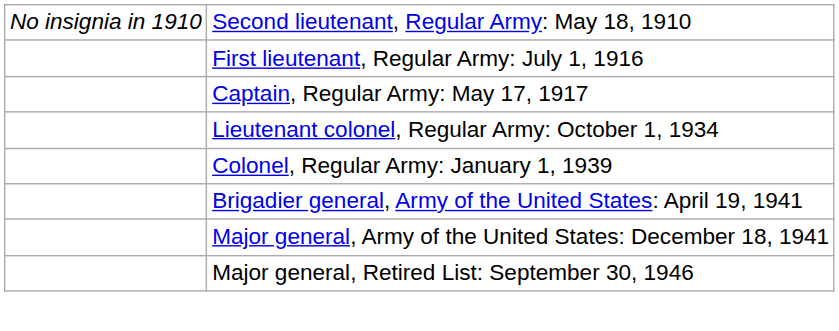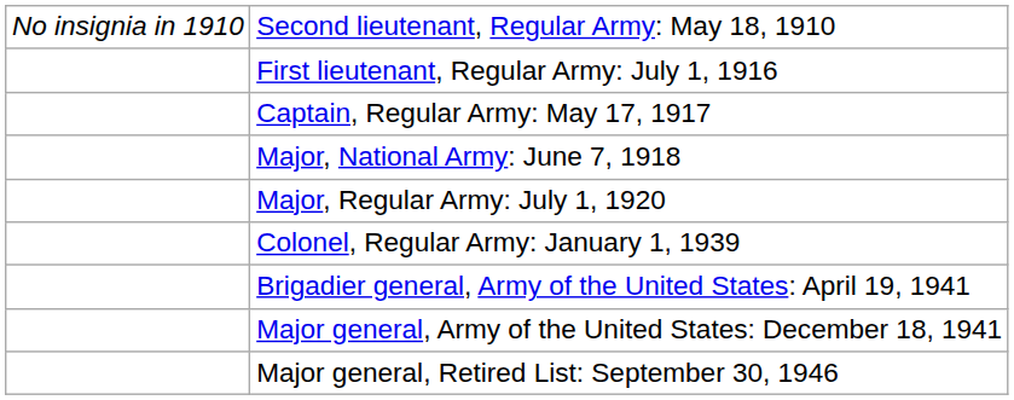 <table class="wikitable" style="background:white">
 <tr>
 <td align="center"><em>No insignia in 1910</em></td>
 <td><a href='#'>Second lieutenant</a>, <a href='#'>Regular Army</a>: May 18, 1910</td>
 </tr>
 <tr>
 <td align="center"></td>
 <td><a href='#'>First lieutenant</a>, Regular Army: July 1, 1916</td>
 </tr>
 <tr>
 <td align="center"></td>
 <td><a href='#'>Captain</a>, Regular Army: May 17, 1917</td>
 </tr>
 <tr>
 <td align="center"></td>
-<td><a href='#'>Lieutenant colonel</a>, Regular Army: October 1, 1934</td>
+<td><a href='#'>Major</a>, <a href='#'>National Army</a>: June 7, 1918</td>
+</tr>
+<tr>
+<td align="center"></td>
+<td><a href='#'>Major</a>, Regular Army: July 1, 1920</td>
 </tr>
 <tr>
 <td align="center"></td>
 <td><a href='#'>Colonel</a>, Regular Army: January 1, 1939</td>
 </tr>
 <tr>
 <td align="center"></td>
 <td><a href='#'>Brigadier general</a>, <a href='#'>Army of the United States</a>: April 19, 1941</td>
 </tr>
 <tr>
 <td align="center"></td>
 <td><a href='#'>Major general</a>, Army of the United States: December 18, 1941</td>
 </tr>
 <tr>
 <td align="center"></td>
 <td>Major general, Retired List: September 30, 1946</td>
 </tr>
 </table>
